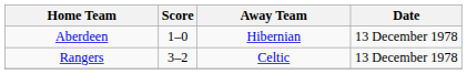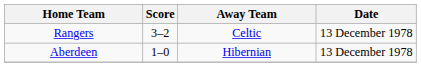 <table class="wikitable" style="text-align:center;">
 <tr>
 <th width=175>Home Team</th>
 <th width=20>Score</th>
 <th width=175>Away Team</th>
 <th width= 125>Date</th>
 </tr>
 <tr>
+<td><a href='#'>Rangers</a></td>
+<td>3–2</td>
+<td><a href='#'>Celtic</a></td>
+<td>13 December 1978</td>
+</tr>
+<tr>
 <td><a href='#'>Aberdeen</a></td>
 <td>1–0</td>
 <td><a href='#'>Hibernian</a></td>
 <td>13 December 1978</td>
 </tr>
 <tr>
-<td><a href='#'>Rangers</a></td>
-<td>3–2</td>
-<td><a href='#'>Celtic</a></td>
-<td>13 December 1978</td>
-</tr>
-<tr>
 </tr>
 </table>
